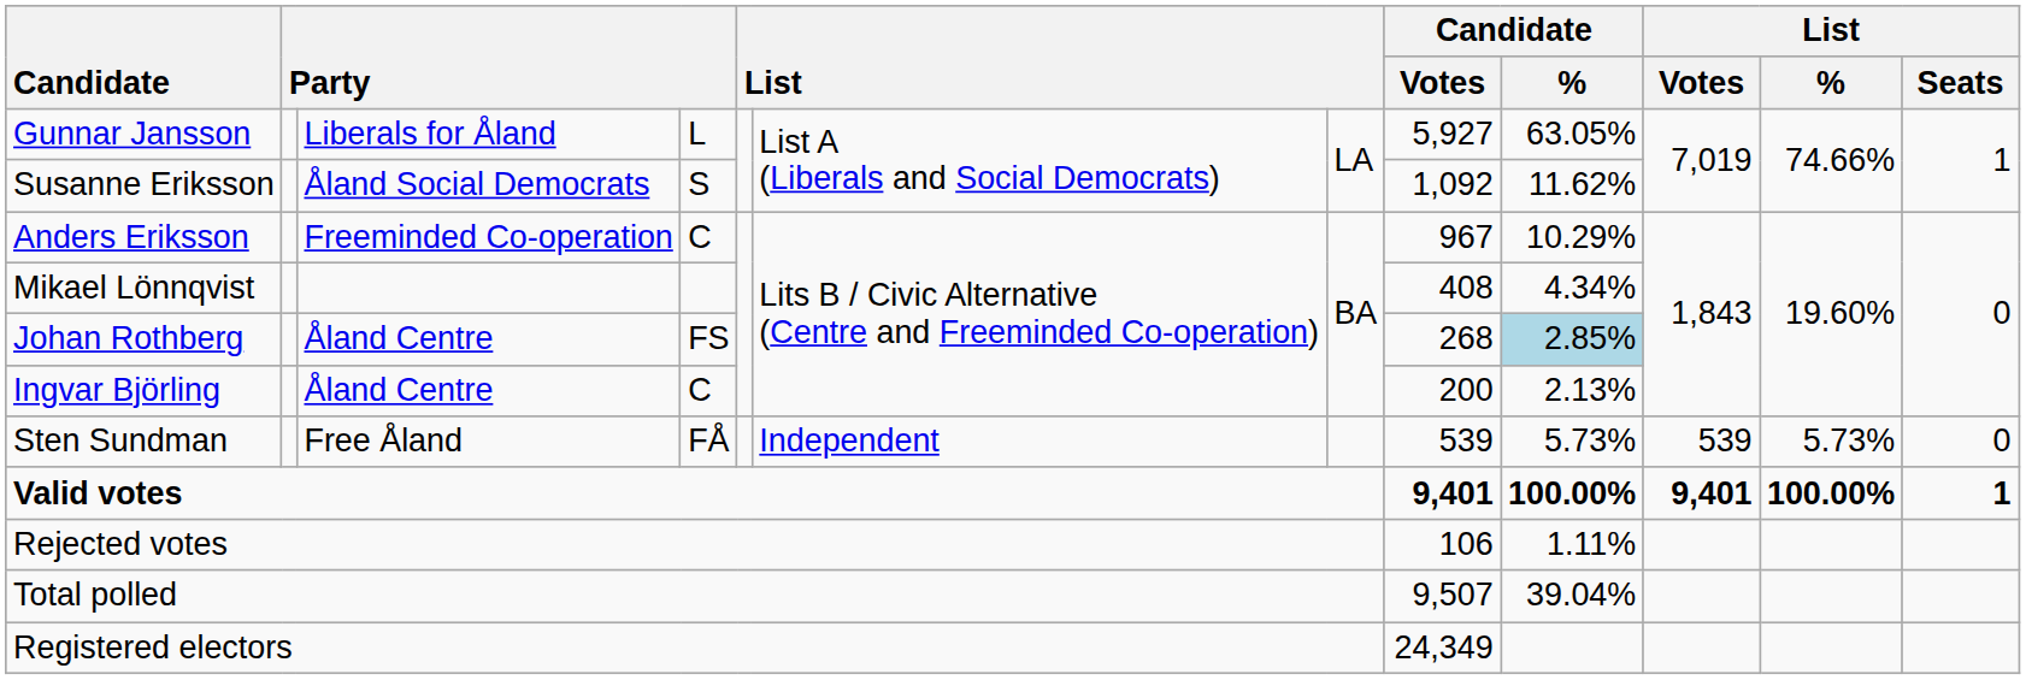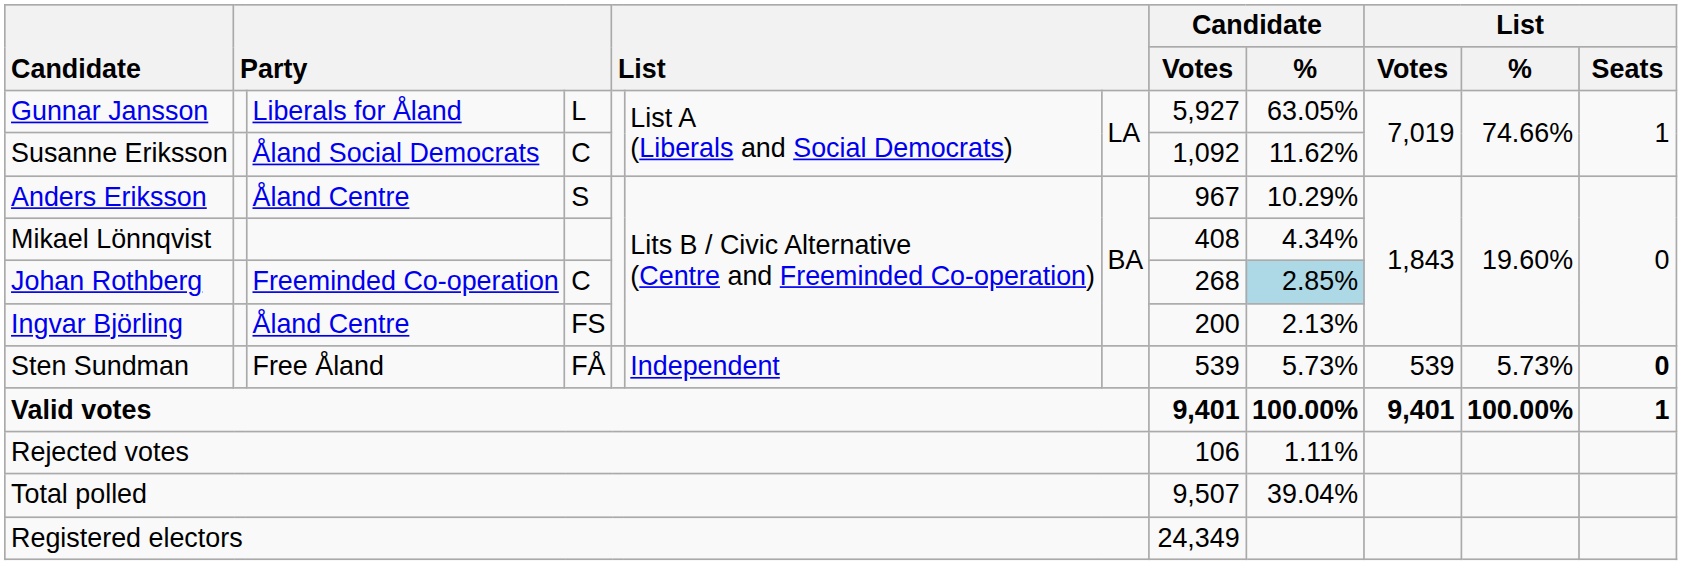 <table class="wikitable" border="1" style="text-align:right;">
 <tr>
 <th ! style="text-align:left;" valign=bottom rowspan=2>Candidate</th>
 <th style="text-align:left;" valign=bottom rowspan=2 colspan=3>Party</th>
 <th style="text-align:left;" valign=bottom rowspan=2 colspan=3>List</th>
 <th colspan=2>Candidate</th>
 <th colspan=3>List</th>
 </tr>
 <tr>
 <th align=center valign=bottom width="50">Votes</th>
 <th align=center valign=bottom width="50">%</th>
 <th align=center valign=bottom width="50">Votes</th>
 <th align=center valign=bottom width="50">%</th>
 <th align=center valign=bottom width="50">Seats</th>
 </tr>
 <tr>
 <td align=left><a href='#'>Gunnar Jansson</a></td>
 <td></td>
 <td align=left><a href='#'>Liberals for Åland</a></td>
 <td align=left>L</td>
 <td rowspan=2></td>
 <td rowspan=2 align=left>List A<br>(<a href='#'>Liberals</a> and <a href='#'>Social Democrats</a>)</td>
 <td rowspan=2 align=left>LA</td>
 <td>5,927</td>
 <td>63.05%</td>
 <td rowspan=2>7,019</td>
 <td rowspan=2>74.66%</td>
 <td rowspan=2>1</td>
 </tr>
 <tr>
 <td align=left>Susanne Eriksson</td>
 <td></td>
 <td align=left><a href='#'>Åland Social Democrats</a></td>
-<td align=left>S</td>
+<td align=left>C</td>
 <td>1,092</td>
 <td>11.62%</td>
 </tr>
 <tr>
 <td align=left><a href='#'>Anders Eriksson</a></td>
 <td></td>
-<td align=left><a href='#'>Freeminded Co-operation</a></td>
-<td align=left>C</td>
+<td align=left><a href='#'>Åland Centre</a></td>
+<td align=left>S</td>
 <td rowspan=4></td>
 <td rowspan=4 align=left>Lits B / Civic Alternative<br>(<a href='#'>Centre</a> and <a href='#'>Freeminded Co-operation</a>)</td>
 <td rowspan=4 align=left>BA</td>
 <td>967</td>
 <td>10.29%</td>
 <td rowspan=4>1,843</td>
 <td rowspan=4>19.60%</td>
 <td rowspan=4>0</td>
 </tr>
 <tr>
 <td align=left>Mikael Lönnqvist</td>
 <td></td>
 <td></td>
 <td></td>
 <td>408</td>
 <td>4.34%</td>
 </tr>
 <tr>
 <td align=left><a href='#'>Johan Rothberg</a></td>
 <td></td>
-<td align=left><a href='#'>Åland Centre</a></td>
-<td align=left>FS</td>
+<td align=left><a href='#'>Freeminded Co-operation</a></td>
+<td align=left>C</td>
 <td>268</td>
 <td style="background: lightblue;">2.85%</td>
 </tr>
 <tr>
 <td align=left><a href='#'>Ingvar Björling</a></td>
 <td></td>
 <td align=left><a href='#'>Åland Centre</a></td>
-<td align=left>C</td>
+<td align=left>FS</td>
 <td>200</td>
 <td>2.13%</td>
 </tr>
 <tr>
 <td align=left>Sten Sundman</td>
 <td></td>
 <td align=left>Free Åland</td>
 <td align=left>FÅ</td>
 <td></td>
 <td align=left><a href='#'>Independent</a></td>
 <td align=left></td>
 <td>539</td>
 <td>5.73%</td>
 <td>539</td>
 <td>5.73%</td>
-<td>0</td>
+<td><strong>0</strong></td>
 </tr>
 <tr style="font-weight:bold">
 <td align=left colspan=7>Valid votes</td>
 <td>9,401</td>
 <td>100.00%</td>
 <td>9,401</td>
 <td>100.00%</td>
 <td>1</td>
 </tr>
 <tr>
 <td align=left colspan=7>Rejected votes</td>
 <td>106</td>
 <td>1.11%</td>
 <td></td>
 <td></td>
 <td></td>
 </tr>
 <tr>
 <td align=left colspan=7>Total polled</td>
 <td>9,507</td>
 <td>39.04%</td>
 <td></td>
 <td></td>
 <td></td>
 </tr>
 <tr>
 <td align=left colspan=7>Registered electors</td>
 <td>24,349</td>
 <td></td>
 <td></td>
 <td></td>
 <td></td>
 </tr>
 </table>
